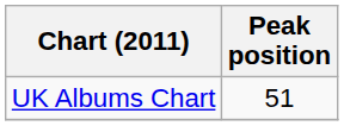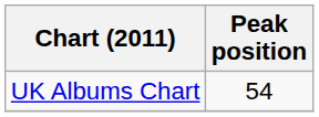 <table class="wikitable sortable">
 <tr>
 <th>Chart (2011)</th>
 <th>Peak<br>position</th>
 </tr>
 <tr>
 <td><a href='#'>UK Albums Chart</a></td>
-<td align="center">51</td>
+<td align="center">54</td>
 </tr>
 <tr>
 </tr>
 </table>
